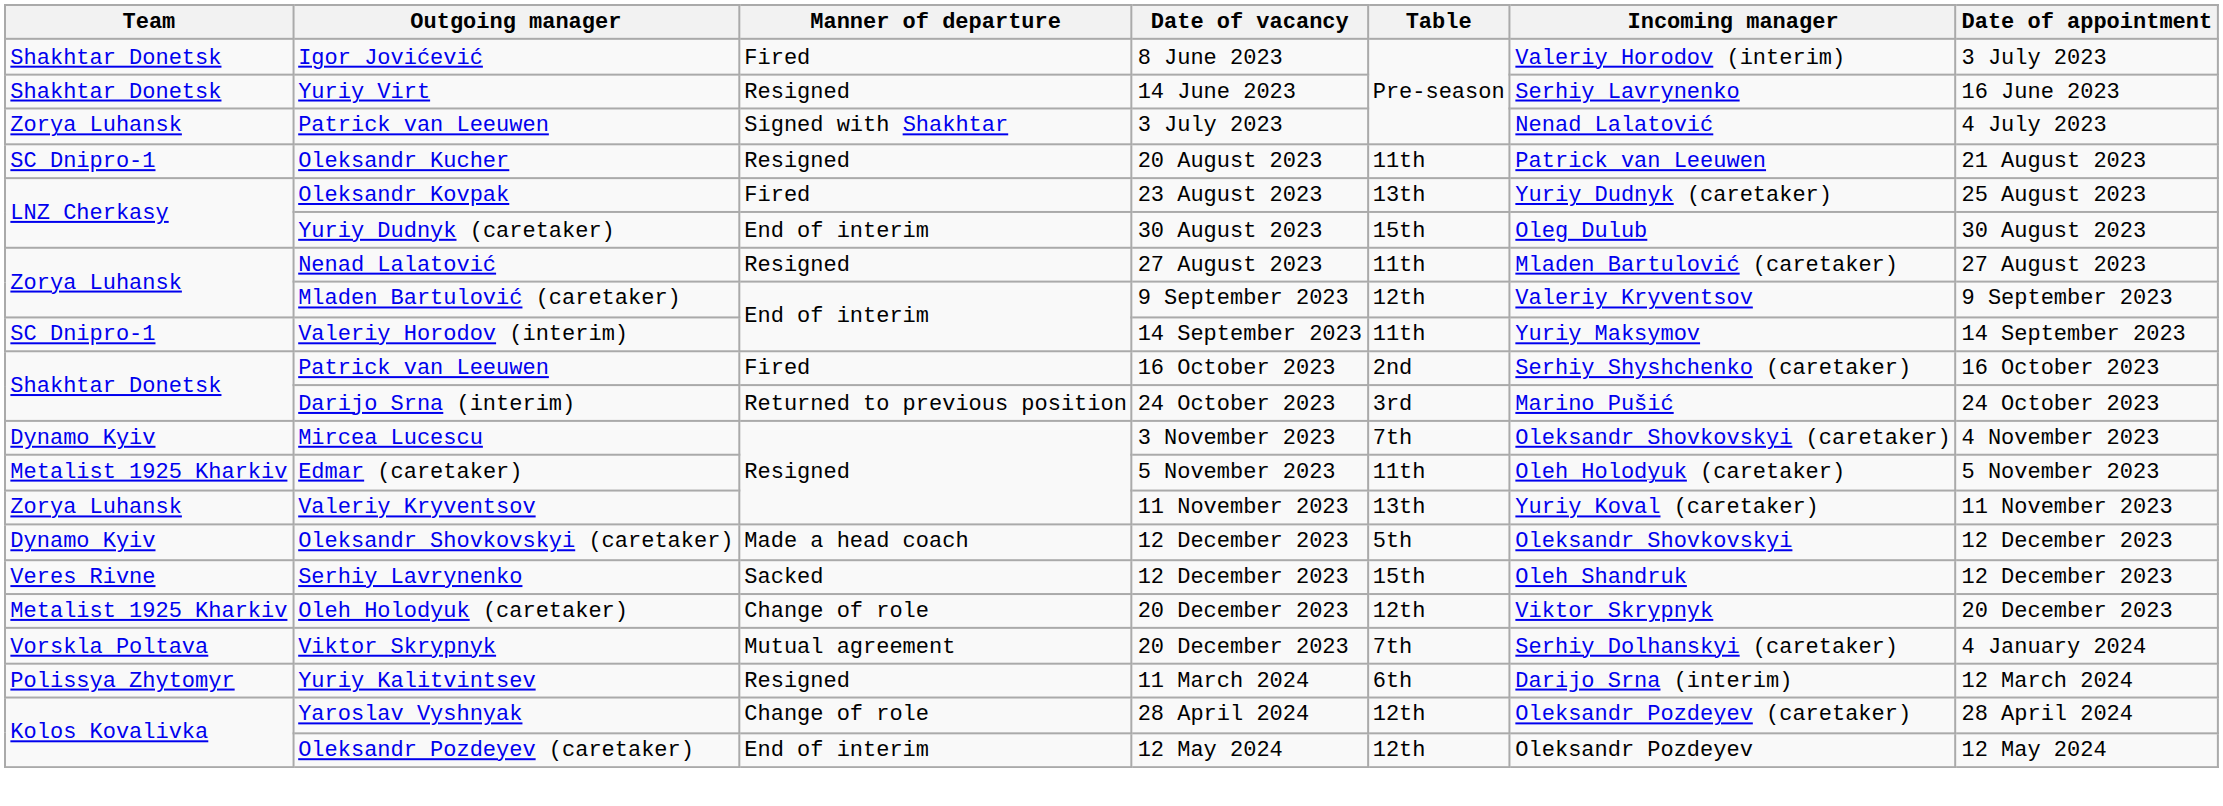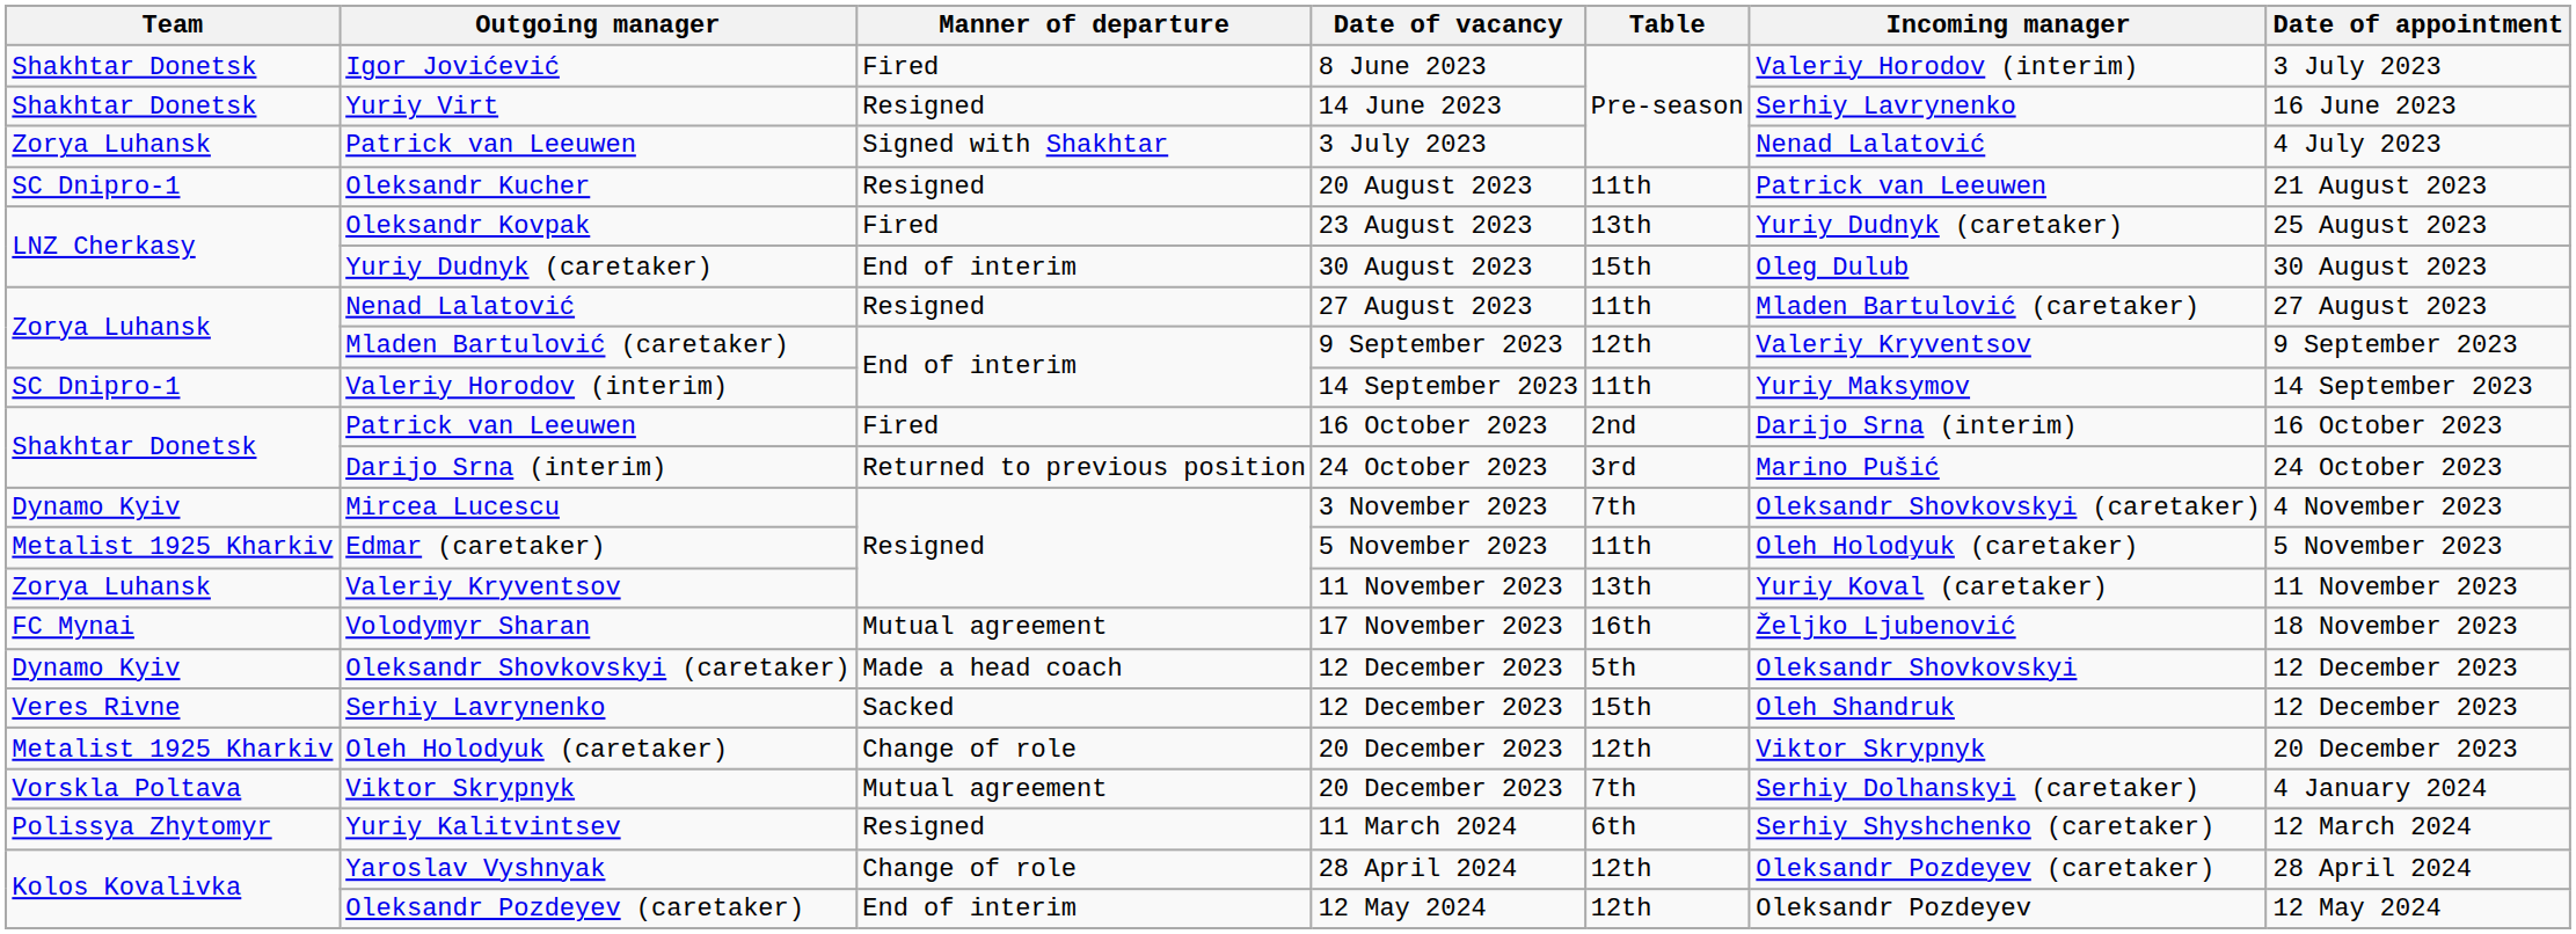 <table class="wikitable sortable" style="font-size:85%">
 <tr>
 <th>Team</th>
 <th>Outgoing manager</th>
 <th>Manner of departure</th>
 <th>Date of vacancy</th>
 <th>Table</th>
 <th>Incoming manager</th>
 <th>Date of appointment</th>
 </tr>
 <tr>
 <td><a href='#'>Shakhtar Donetsk</a></td>
 <td> <a href='#'>Igor Jovićević</a></td>
 <td>Fired</td>
 <td>8 June 2023</td>
 <td rowspan=3>Pre-season</td>
 <td> <a href='#'>Valeriy Horodov</a> (interim)</td>
 <td>3 July 2023</td>
 </tr>
 <tr>
 <td><a href='#'>Shakhtar Donetsk</a></td>
 <td> <a href='#'>Yuriy Virt</a></td>
 <td>Resigned</td>
 <td>14 June 2023</td>
 <td> <a href='#'>Serhiy Lavrynenko</a></td>
 <td>16 June 2023</td>
 </tr>
 <tr>
 <td><a href='#'>Zorya Luhansk</a></td>
 <td> <a href='#'>Patrick van Leeuwen</a></td>
 <td>Signed with <a href='#'>Shakhtar</a></td>
 <td>3 July 2023</td>
 <td> <a href='#'>Nenad Lalatović</a></td>
 <td>4 July 2023</td>
 </tr>
 <tr>
 <td><a href='#'>SC Dnipro-1</a></td>
 <td> <a href='#'>Oleksandr Kucher</a></td>
 <td>Resigned</td>
 <td>20 August 2023</td>
 <td>11th</td>
 <td> <a href='#'>Patrick van Leeuwen</a></td>
 <td>21 August 2023</td>
 </tr>
 <tr>
 <td rowspan=2><a href='#'>LNZ Cherkasy</a></td>
 <td> <a href='#'>Oleksandr Kovpak</a></td>
 <td>Fired</td>
 <td>23 August 2023</td>
 <td>13th</td>
 <td> <a href='#'>Yuriy Dudnyk</a> (caretaker)</td>
 <td>25 August 2023</td>
 </tr>
 <tr>
 <td> <a href='#'>Yuriy Dudnyk</a> (caretaker)</td>
 <td>End of interim</td>
 <td>30 August 2023</td>
 <td>15th</td>
 <td> <a href='#'>Oleg Dulub</a></td>
 <td>30 August 2023</td>
 </tr>
 <tr>
 <td rowspan=2><a href='#'>Zorya Luhansk</a></td>
 <td> <a href='#'>Nenad Lalatović</a></td>
 <td>Resigned</td>
 <td>27 August 2023</td>
 <td>11th</td>
 <td> <a href='#'>Mladen Bartulović</a> (caretaker)</td>
 <td>27 August 2023</td>
 </tr>
 <tr>
 <td> <a href='#'>Mladen Bartulović</a> (caretaker)</td>
 <td rowspan="2">End of interim</td>
 <td>9 September 2023</td>
 <td>12th</td>
 <td> <a href='#'>Valeriy Kryventsov</a></td>
 <td>9 September 2023</td>
 </tr>
 <tr>
 <td><a href='#'>SC Dnipro-1</a></td>
 <td> <a href='#'>Valeriy Horodov</a> (interim)</td>
 <td>14 September 2023</td>
 <td>11th</td>
 <td> <a href='#'>Yuriy Maksymov</a></td>
 <td>14 September 2023</td>
 </tr>
 <tr>
 <td rowspan=2><a href='#'>Shakhtar Donetsk</a></td>
 <td> <a href='#'>Patrick van Leeuwen</a></td>
 <td>Fired</td>
 <td>16 October 2023</td>
 <td>2nd</td>
-<td> <a href='#'>Serhiy Shyshchenko</a> (caretaker)</td>
+<td> <a href='#'>Darijo Srna</a> (interim)</td>
 <td>16 October 2023</td>
 </tr>
 <tr>
 <td> <a href='#'>Darijo Srna</a> (interim)</td>
 <td>Returned to previous position</td>
 <td>24 October 2023</td>
 <td>3rd</td>
 <td> <a href='#'>Marino Pušić</a></td>
 <td>24 October 2023</td>
 </tr>
 <tr>
 <td><a href='#'>Dynamo Kyiv</a></td>
 <td> <a href='#'>Mircea Lucescu</a></td>
 <td rowspan="3">Resigned</td>
 <td>3 November 2023</td>
 <td>7th</td>
 <td> <a href='#'>Oleksandr Shovkovskyi</a> (caretaker)</td>
 <td>4 November 2023</td>
 </tr>
 <tr>
 <td><a href='#'>Metalist 1925 Kharkiv</a></td>
 <td> <a href='#'>Edmar</a> (caretaker)</td>
 <td>5 November 2023</td>
 <td>11th</td>
 <td> <a href='#'>Oleh Holodyuk</a> (caretaker)</td>
 <td>5 November 2023</td>
 </tr>
 <tr>
 <td><a href='#'>Zorya Luhansk</a></td>
 <td> <a href='#'>Valeriy Kryventsov</a></td>
 <td>11 November 2023</td>
 <td>13th</td>
 <td> <a href='#'>Yuriy Koval</a> (caretaker)</td>
 <td>11 November 2023</td>
+</tr>
+<tr>
+<td><a href='#'>FC Mynai</a></td>
+<td> <a href='#'>Volodymyr Sharan</a></td>
+<td>Mutual agreement</td>
+<td>17 November 2023</td>
+<td>16th</td>
+<td> <a href='#'>Željko Ljubenović</a></td>
+<td>18 November 2023</td>
 </tr>
 <tr>
 <td><a href='#'>Dynamo Kyiv</a></td>
 <td> <a href='#'>Oleksandr Shovkovskyi</a> (caretaker)</td>
 <td>Made a head coach</td>
 <td>12 December 2023</td>
 <td>5th</td>
 <td> <a href='#'>Oleksandr Shovkovskyi</a></td>
 <td>12 December 2023</td>
 </tr>
 <tr>
 <td><a href='#'>Veres Rivne</a></td>
 <td> <a href='#'>Serhiy Lavrynenko</a></td>
 <td>Sacked</td>
 <td>12 December 2023</td>
 <td>15th</td>
 <td> <a href='#'>Oleh Shandruk</a></td>
 <td>12 December 2023</td>
 </tr>
 <tr>
 <td><a href='#'>Metalist 1925 Kharkiv</a></td>
 <td> <a href='#'>Oleh Holodyuk</a> (caretaker)</td>
 <td>Change of role</td>
 <td>20 December 2023</td>
 <td>12th</td>
 <td> <a href='#'>Viktor Skrypnyk</a></td>
 <td>20 December 2023</td>
 </tr>
 <tr>
 <td><a href='#'>Vorskla Poltava</a></td>
 <td> <a href='#'>Viktor Skrypnyk</a></td>
 <td>Mutual agreement</td>
 <td>20 December 2023</td>
 <td>7th</td>
 <td> <a href='#'>Serhiy Dolhanskyi</a> (caretaker)</td>
 <td>4 January 2024</td>
 </tr>
 <tr>
 <td><a href='#'>Polissya Zhytomyr</a></td>
 <td> <a href='#'>Yuriy Kalitvintsev</a></td>
 <td>Resigned</td>
 <td>11 March 2024</td>
 <td>6th</td>
-<td> <a href='#'>Darijo Srna</a> (interim)</td>
+<td> <a href='#'>Serhiy Shyshchenko</a> (caretaker)</td>
 <td>12 March 2024</td>
 </tr>
 <tr>
 <td rowspan=2><a href='#'>Kolos Kovalivka</a></td>
 <td> <a href='#'>Yaroslav Vyshnyak</a></td>
 <td>Change of role</td>
 <td>28 April 2024</td>
 <td>12th</td>
 <td> <a href='#'>Oleksandr Pozdeyev</a> (caretaker)</td>
 <td>28 April 2024</td>
 </tr>
 <tr>
 <td> <a href='#'>Oleksandr Pozdeyev</a> (caretaker)</td>
 <td rowspan=2>End of interim</td>
 <td>12 May 2024</td>
 <td>12th</td>
 <td> Oleksandr Pozdeyev</td>
 <td>12 May 2024</td>
 </tr>
 </table>
